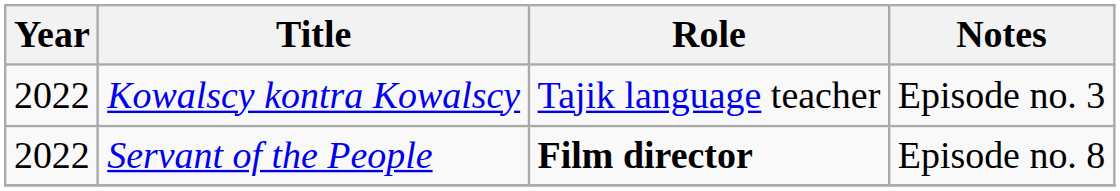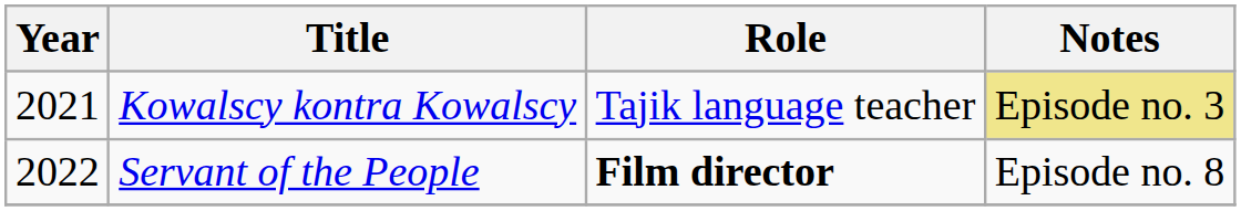 <table class="wikitable plainrowheaders sortable">
 <tr>
 <th scope="col">Year</th>
 <th scope="col">Title</th>
 <th scope="col">Role</th>
 <th scope="col" class="unsortable">Notes</th>
 </tr>
 <tr>
-<td>2022</td>
+<td>2021</td>
 <td><em><a href='#'>Kowalscy kontra Kowalscy</a></em></td>
 <td><a href='#'>Tajik language</a> teacher</td>
-<td>Episode no. 3</td>
+<td style="background: khaki;">Episode no. 3</td>
 </tr>
 <tr>
 <td>2022</td>
 <td><em><a href='#'>Servant of the People</a></em></td>
 <td><strong>Film director</strong></td>
 <td>Episode no. 8</td>
 </tr>
 <tr>
 </tr>
 </table>
